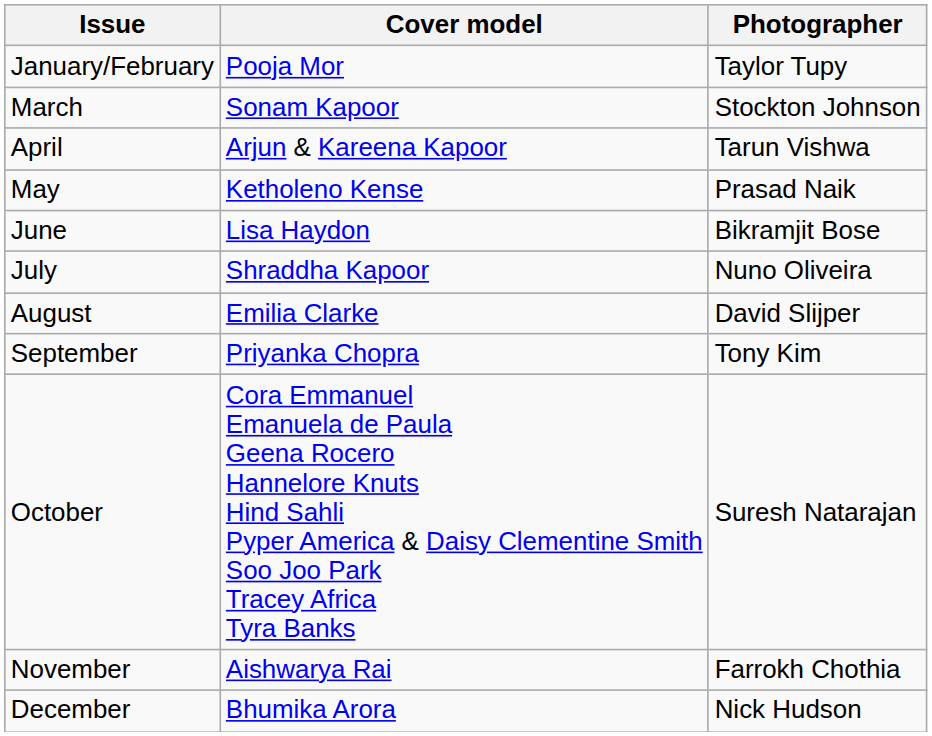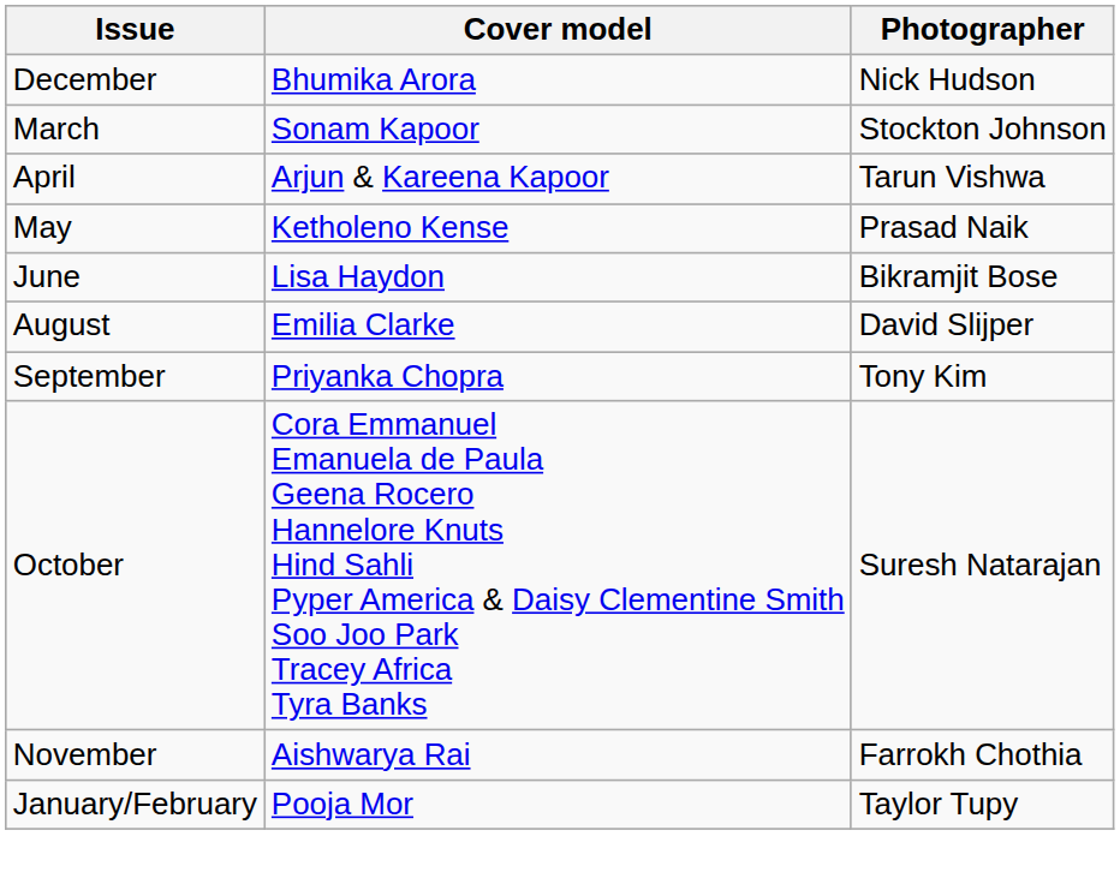 <table class="sortable wikitable">
 <tr>
 <th>Issue</th>
 <th>Cover model</th>
 <th>Photographer</th>
 </tr>
 <tr>
-<td>January/February</td>
-<td><a href='#'>Pooja Mor</a></td>
-<td>Taylor Tupy</td>
+<td>December</td>
+<td><a href='#'>Bhumika Arora</a></td>
+<td>Nick Hudson</td>
 </tr>
 <tr>
 <td>March</td>
 <td><a href='#'>Sonam Kapoor</a></td>
 <td>Stockton Johnson</td>
 </tr>
 <tr>
 <td>April</td>
 <td><a href='#'>Arjun</a> & <a href='#'>Kareena Kapoor</a></td>
 <td>Tarun Vishwa</td>
 </tr>
 <tr>
 <td>May</td>
 <td><a href='#'>Ketholeno Kense</a></td>
 <td>Prasad Naik</td>
 </tr>
 <tr>
 <td>June</td>
 <td><a href='#'>Lisa Haydon</a></td>
 <td>Bikramjit Bose</td>
 </tr>
 <tr>
-<td>July</td>
-<td><a href='#'>Shraddha Kapoor</a></td>
-<td>Nuno Oliveira</td>
-</tr>
-<tr>
 <td>August</td>
 <td><a href='#'>Emilia Clarke</a></td>
 <td>David Slijper</td>
 </tr>
 <tr>
 <td>September</td>
 <td><a href='#'>Priyanka Chopra</a></td>
 <td>Tony Kim</td>
 </tr>
 <tr>
 <td>October</td>
 <td><a href='#'>Cora Emmanuel</a><br><a href='#'>Emanuela de Paula</a><br><a href='#'>Geena Rocero</a><br><a href='#'>Hannelore Knuts</a><br><a href='#'>Hind Sahli</a><br><a href='#'>Pyper America</a> & <a href='#'>Daisy Clementine Smith</a><br><a href='#'>Soo Joo Park</a><br><a href='#'>Tracey Africa</a><br><a href='#'>Tyra Banks</a></td>
 <td>Suresh Natarajan</td>
 </tr>
 <tr>
 <td>November</td>
 <td><a href='#'>Aishwarya Rai</a></td>
 <td>Farrokh Chothia</td>
 </tr>
 <tr>
-<td>December</td>
-<td><a href='#'>Bhumika Arora</a></td>
-<td>Nick Hudson</td>
+<td>January/February</td>
+<td><a href='#'>Pooja Mor</a></td>
+<td>Taylor Tupy</td>
 </tr>
 </table>
